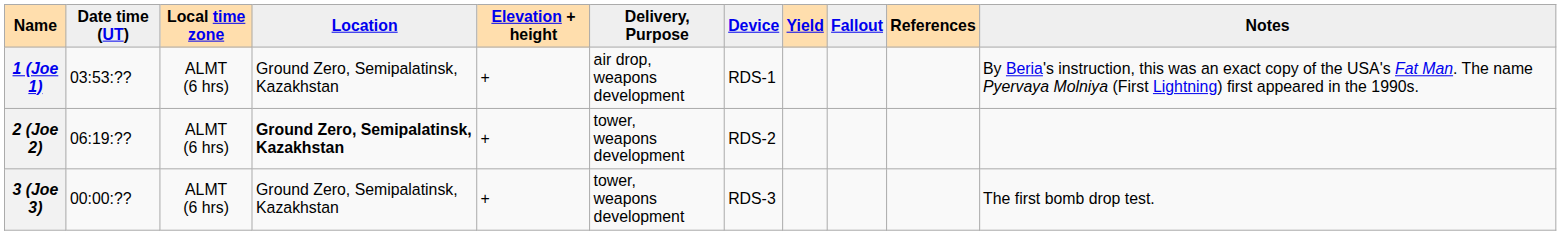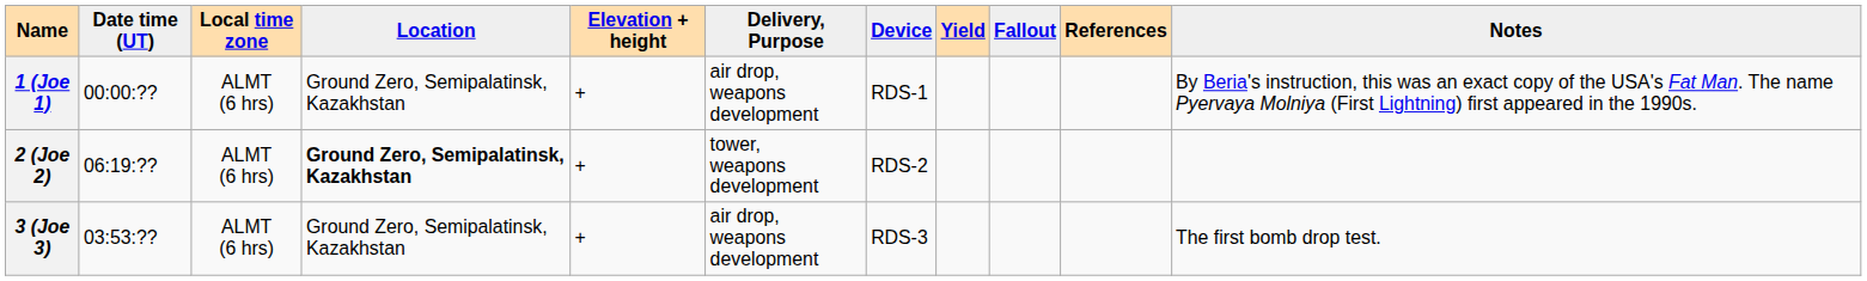 <table class="wikitable sortable">
 <tr>
 <th style="background:#ffdead;">Name </th>
 <th style="background:#efefef;">Date time (<a href='#'>UT</a>)</th>
 <th style="background:#ffdead;">Local <a href='#'>time zone</a></th>
 <th style="background:#efefef;"><a href='#'>Location</a></th>
 <th style="background:#ffdead;"><a href='#'>Elevation</a> + height </th>
 <th style="background:#efefef;">Delivery, <br>Purpose </th>
 <th style="background:#efefef;"><a href='#'>Device</a></th>
 <th style="background:#ffdead;"><a href='#'>Yield</a></th>
 <th style="background:#efefef;" class="unsortable"><a href='#'>Fallout</a></th>
 <th style="background:#ffdead;" class="unsortable">References</th>
 <th style="background:#efefef;" class="unsortable">Notes</th>
 </tr>
 <tr>
 <th><em><a href='#'>1 (Joe 1)</a></em></th>
-<td> 03:53:??</td>
+<td> 00:00:??</td>
 <td style="text-align:center;">ALMT (6 hrs)<br></td>
 <td>Ground Zero, Semipalatinsk, Kazakhstan </td>
 <td> + </td>
 <td>air drop,<br>weapons development</td>
 <td>RDS-1</td>
 <td style="text-align:center;"></td>
 <td></td>
 <td></td>
 <td>By <a href='#'>Beria</a>'s instruction, this was an exact copy of the USA's <em><a href='#'>Fat Man</a></em>. The name <em>Pyervaya Molniya</em> (First <a href='#'>Lightning</a>) first appeared in the 1990s.</td>
 </tr>
 <tr>
 <th><em>2 (Joe 2)</em></th>
 <td> 06:19:??</td>
 <td style="text-align:center;">ALMT (6 hrs)<br></td>
 <td><strong>Ground Zero, Semipalatinsk, Kazakhstan </strong></td>
 <td> + </td>
 <td>tower,<br>weapons development</td>
 <td>RDS-2</td>
 <td style="text-align:center;"></td>
 <td></td>
 <td></td>
 <td></td>
 </tr>
 <tr>
 <th><em>3 (Joe 3)</em></th>
-<td> 00:00:??</td>
+<td> 03:53:??</td>
 <td style="text-align:center;">ALMT (6 hrs)<br></td>
 <td>Ground Zero, Semipalatinsk, Kazakhstan </td>
 <td> + </td>
-<td>tower,<br>weapons development</td>
+<td>air drop,<br>weapons development</td>
 <td>RDS-3</td>
 <td style="text-align:center;"></td>
 <td></td>
 <td></td>
 <td>The first bomb drop test.</td>
 </tr>
 </table>
